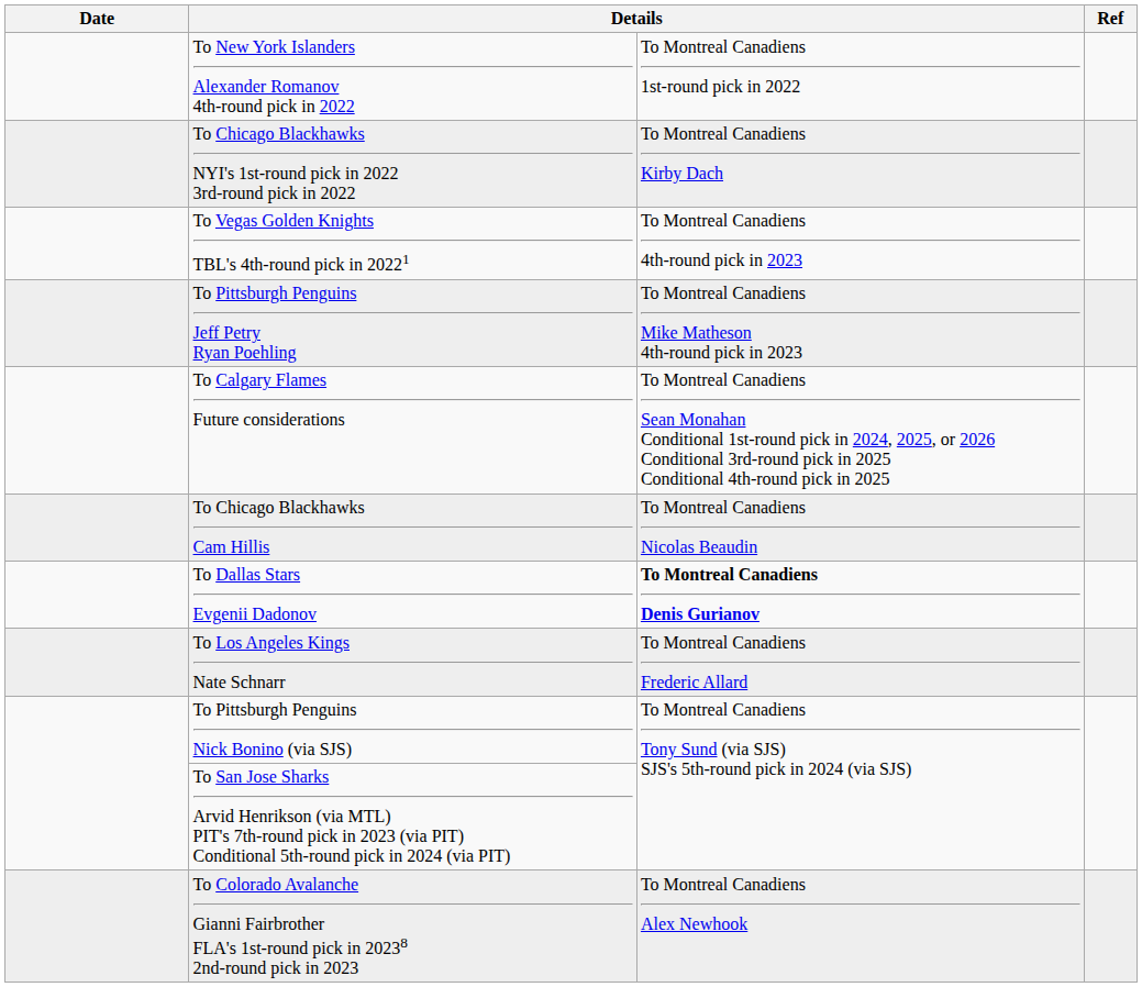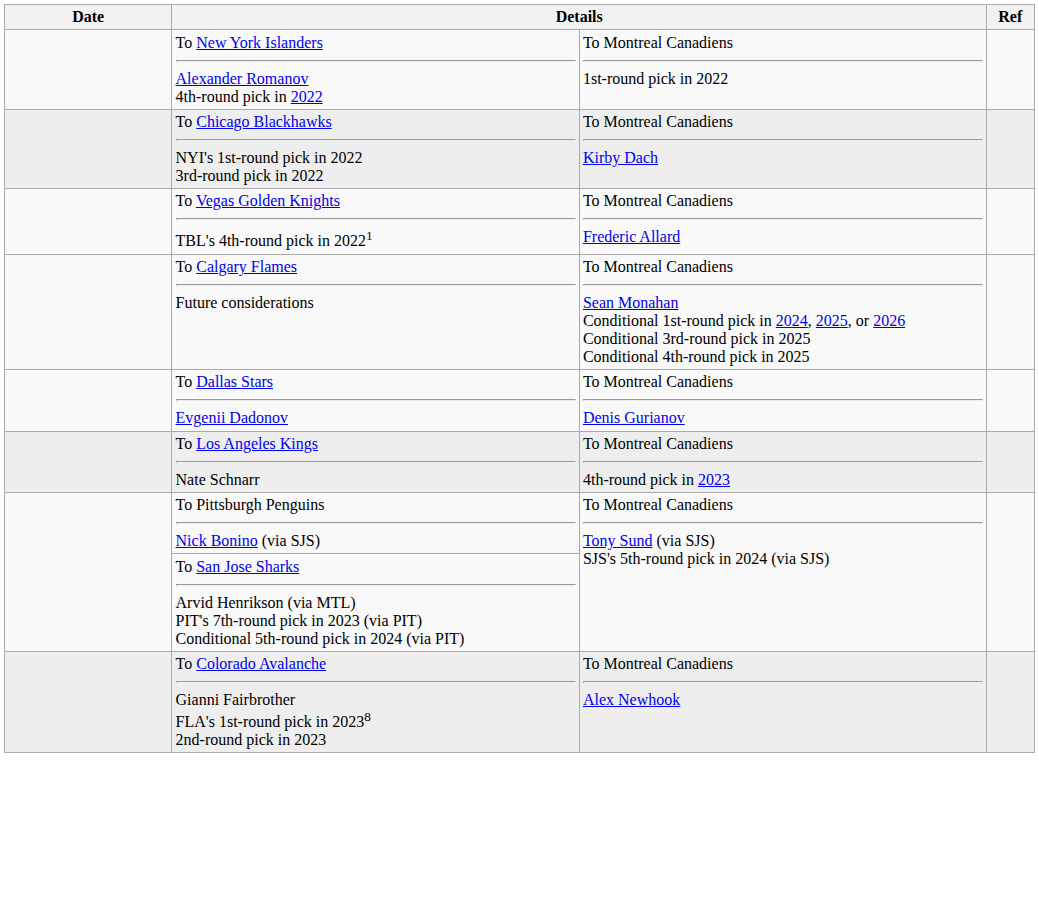 <table class="wikitable">
 <tr>
 <th style="width: 10em;">Date</th>
 <th colspan=2>Details</th>
 <th style="width: 2.5em;">Ref</th>
 </tr>
 <tr>
 <td></td>
 <td style="width: 25em;" valign="top">To <a href='#'>New York Islanders</a><hr><a href='#'>Alexander Romanov</a> <br>4th-round pick in <a href='#'>2022</a></td>
 <td style="width: 25em;" valign="top">To Montreal Canadiens<hr>1st-round pick in 2022</td>
 <td></td>
 </tr>
 <tr bgcolor="eeeeee">
 <td></td>
 <td valign="top">To <a href='#'>Chicago Blackhawks</a><hr> NYI's 1st-round pick in 2022 <br>3rd-round pick in 2022</td>
 <td valign="top">To Montreal Canadiens<hr><a href='#'>Kirby Dach</a></td>
 <td></td>
 </tr>
 <tr>
 <td></td>
 <td valign="top">To <a href='#'>Vegas Golden Knights</a><hr>TBL's 4th-round pick in 2022<sup>1</sup></td>
-<td valign="top">To Montreal Canadiens<hr>4th-round pick in <a href='#'>2023</a></td>
-<td></td>
-</tr>
-<tr bgcolor="eeeeee">
-<td></td>
-<td valign="top">To <a href='#'>Pittsburgh Penguins</a><hr><a href='#'>Jeff Petry</a> <br> <a href='#'>Ryan Poehling</a></td>
-<td valign="top">To Montreal Canadiens<hr><a href='#'>Mike Matheson</a> <br> 4th-round pick in 2023</td>
+<td valign="top">To Montreal Canadiens<hr><a href='#'>Frederic Allard</a></td>
 <td></td>
 </tr>
 <tr>
 <td></td>
 <td style="width: 25em;" valign="top">To <a href='#'>Calgary Flames</a><hr><span>Future considerations</span></td>
 <td style="width: 25em;" valign="top">To Montreal Canadiens<hr><a href='#'>Sean Monahan</a><br>Conditional 1st-round pick in <a href='#'>2024</a>, <a href='#'>2025</a>, or <a href='#'>2026</a><br>Conditional 3rd-round pick in 2025<br>Conditional 4th-round pick in 2025</td>
 <td></td>
 </tr>
 <tr>
 </tr>
-<tr bgcolor="eeeeee">
-<td></td>
-<td valign="top">To Chicago Blackhawks<hr><a href='#'>Cam Hillis</a></td>
-<td valign="top">To Montreal Canadiens<hr><a href='#'>Nicolas Beaudin</a></td>
-<td></td>
-</tr>
 <tr>
 <td></td>
 <td valign="top">To <a href='#'>Dallas Stars</a><hr><a href='#'>Evgenii Dadonov</a></td>
-<td valign="top"><strong>To Montreal Canadiens<hr><a href='#'>Denis Gurianov</a></strong></td>
+<td valign="top">To Montreal Canadiens<hr><a href='#'>Denis Gurianov</a></td>
 <td></td>
 </tr>
 <tr bgcolor="eeeeee">
 <td></td>
 <td valign="top">To <a href='#'>Los Angeles Kings</a><hr>Nate Schnarr</td>
-<td valign="top">To Montreal Canadiens<hr><a href='#'>Frederic Allard</a></td>
+<td valign="top">To Montreal Canadiens<hr>4th-round pick in <a href='#'>2023</a></td>
 <td></td>
 </tr>
 <tr>
 <td rowspan="2"></td>
 <td valign="top">To Pittsburgh Penguins<hr><a href='#'>Nick Bonino</a> (via SJS)</td>
 <td valign="top" rowspan="2">To Montreal Canadiens<hr><a href='#'>Tony Sund</a> (via SJS)<br>SJS's 5th-round pick in 2024 (via SJS)</td>
 <td rowspan="2"></td>
 </tr>
 <tr>
 <td>To <a href='#'>San Jose Sharks</a><hr>Arvid Henrikson (via MTL)<br>PIT's 7th-round pick in 2023 (via PIT)<br>Conditional 5th-round pick in 2024 (via PIT)</td>
 </tr>
 <tr bgcolor="eeeeee">
 <td></td>
 <td valign="top">To <a href='#'>Colorado Avalanche</a><hr>Gianni Fairbrother<br>FLA's 1st-round pick in 2023<sup>8</sup><br>2nd-round pick in 2023</td>
 <td valign="top">To Montreal Canadiens<hr><a href='#'>Alex Newhook</a></td>
 <td></td>
 </tr>
 <tr>
 </tr>
 </table>
